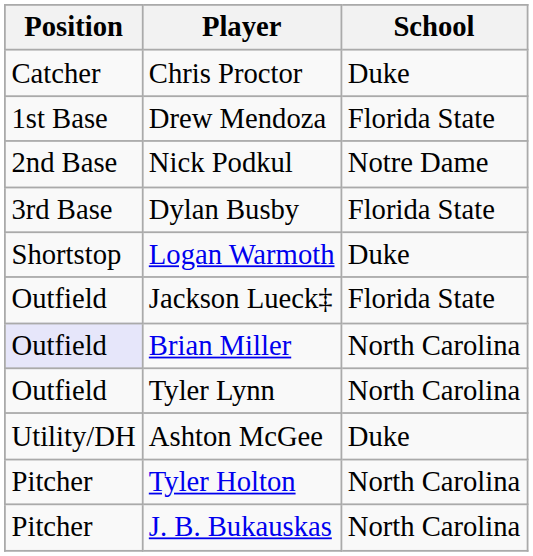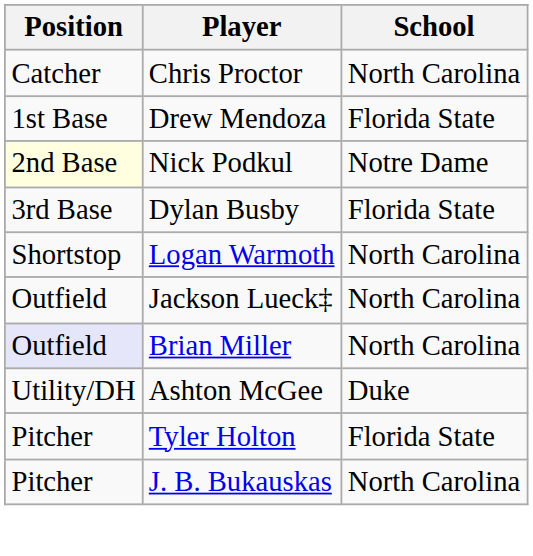 <table class="wikitable">
 <tr>
 <th>Position</th>
 <th>Player</th>
 <th>School</th>
 </tr>
 <tr>
 <td>Catcher</td>
 <td>Chris Proctor</td>
-<td>Duke</td>
+<td>North Carolina</td>
 </tr>
 <tr>
 <td>1st Base</td>
 <td>Drew Mendoza</td>
 <td>Florida State</td>
 </tr>
 <tr>
-<td>2nd Base</td>
+<td style="background: lightyellow;">2nd Base</td>
 <td>Nick Podkul</td>
 <td>Notre Dame</td>
 </tr>
 <tr>
 <td>3rd Base</td>
 <td>Dylan Busby</td>
 <td>Florida State</td>
 </tr>
 <tr>
 <td>Shortstop</td>
 <td><a href='#'>Logan Warmoth</a></td>
-<td>Duke</td>
+<td>North Carolina</td>
 </tr>
 <tr>
 <td>Outfield</td>
 <td>Jackson Lueck‡</td>
-<td>Florida State</td>
+<td>North Carolina</td>
 </tr>
 <tr>
 <td style="background: lavender;">Outfield</td>
 <td><a href='#'>Brian Miller</a></td>
-<td>North Carolina</td>
-</tr>
-<tr>
-<td>Outfield</td>
-<td>Tyler Lynn</td>
 <td>North Carolina</td>
 </tr>
 <tr>
 <td>Utility/DH</td>
 <td>Ashton McGee</td>
 <td>Duke</td>
 </tr>
 <tr>
 <td>Pitcher</td>
 <td><a href='#'>Tyler Holton</a></td>
-<td>North Carolina</td>
+<td>Florida State</td>
 </tr>
 <tr>
 <td>Pitcher</td>
 <td><a href='#'>J. B. Bukauskas</a></td>
 <td>North Carolina</td>
 </tr>
 </table>
